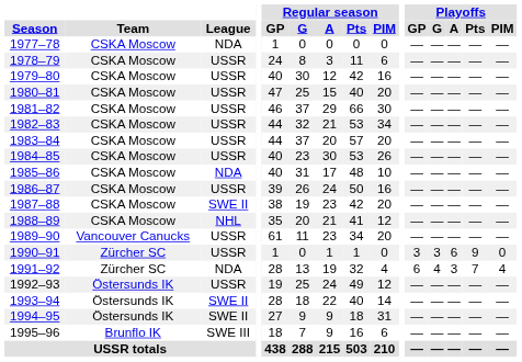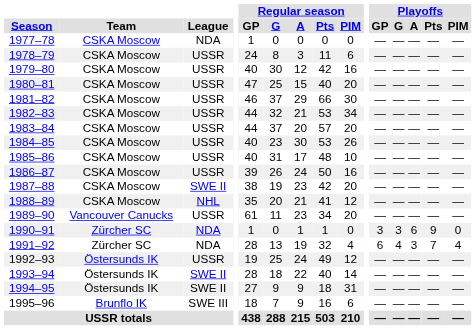 <table border="0" cellpadding="1" cellspacing="0" style="text-align:center; width:40em;">
 <tr style="background:#e0e0e0;">
 <th colspan="3"  bgcolor="#ffffff"> </th>
 <th rowspan="99" bgcolor="#ffffff"> </th>
 <th colspan="5"><a href='#'>Regular season</a></th>
 <th rowspan="99" bgcolor="#ffffff"> </th>
 <th colspan="5"><a href='#'>Playoffs</a></th>
 </tr>
 <tr style="background:#e0e0e0;">
 <th><a href='#'>Season</a></th>
 <th>Team</th>
 <th>League</th>
 <th>GP</th>
 <th><a href='#'>G</a></th>
 <th><a href='#'>A</a></th>
 <th><a href='#'>Pts</a></th>
 <th><a href='#'>PIM</a></th>
 <th>GP</th>
 <th>G</th>
 <th>A</th>
 <th>Pts</th>
 <th>PIM</th>
 </tr>
 <tr>
 <td><a href='#'>1977–78</a></td>
 <td><a href='#'>CSKA Moscow</a></td>
 <td>NDA</td>
 <td>1</td>
 <td>0</td>
 <td>0</td>
 <td>0</td>
 <td>0</td>
 <td>—</td>
 <td>—</td>
 <td>—</td>
 <td>—</td>
 <td>—</td>
 </tr>
 <tr bgcolor="#f0f0f0">
 <td><a href='#'>1978–79</a></td>
 <td>CSKA Moscow</td>
 <td>USSR</td>
 <td>24</td>
 <td>8</td>
 <td>3</td>
 <td>11</td>
 <td>6</td>
 <td>—</td>
 <td>—</td>
 <td>—</td>
 <td>—</td>
 <td>—</td>
 </tr>
 <tr>
 <td><a href='#'>1979–80</a></td>
 <td>CSKA Moscow</td>
 <td>USSR</td>
 <td>40</td>
 <td>30</td>
 <td>12</td>
 <td>42</td>
 <td>16</td>
 <td>—</td>
 <td>—</td>
 <td>—</td>
 <td>—</td>
 <td>—</td>
 </tr>
 <tr bgcolor="#f0f0f0">
 <td><a href='#'>1980–81</a></td>
 <td>CSKA Moscow</td>
 <td>USSR</td>
 <td>47</td>
 <td>25</td>
 <td>15</td>
 <td>40</td>
 <td>20</td>
 <td>—</td>
 <td>—</td>
 <td>—</td>
 <td>—</td>
 <td>—</td>
 </tr>
 <tr>
 <td><a href='#'>1981–82</a></td>
 <td>CSKA Moscow</td>
 <td>USSR</td>
 <td>46</td>
 <td>37</td>
 <td>29</td>
 <td>66</td>
 <td>30</td>
 <td>—</td>
 <td>—</td>
 <td>—</td>
 <td>—</td>
 <td>—</td>
 </tr>
 <tr bgcolor="#f0f0f0">
 <td><a href='#'>1982–83</a></td>
 <td>CSKA Moscow</td>
 <td>USSR</td>
 <td>44</td>
 <td>32</td>
 <td>21</td>
 <td>53</td>
 <td>34</td>
 <td>—</td>
 <td>—</td>
 <td>—</td>
 <td>—</td>
 <td>—</td>
 </tr>
 <tr>
 <td><a href='#'>1983–84</a></td>
 <td>CSKA Moscow</td>
 <td>USSR</td>
 <td>44</td>
 <td>37</td>
 <td>20</td>
 <td>57</td>
 <td>20</td>
 <td>—</td>
 <td>—</td>
 <td>—</td>
 <td>—</td>
 <td>—</td>
 </tr>
 <tr bgcolor="#f0f0f0">
 <td><a href='#'>1984–85</a></td>
 <td>CSKA Moscow</td>
 <td>USSR</td>
 <td>40</td>
 <td>23</td>
 <td>30</td>
 <td>53</td>
 <td>26</td>
 <td>—</td>
 <td>—</td>
 <td>—</td>
 <td>—</td>
 <td>—</td>
 </tr>
 <tr>
 <td><a href='#'>1985–86</a></td>
 <td>CSKA Moscow</td>
-<td><a href='#'>NDA</a></td>
+<td>USSR</td>
 <td>40</td>
 <td>31</td>
 <td>17</td>
 <td>48</td>
 <td>10</td>
 <td>—</td>
 <td>—</td>
 <td>—</td>
 <td>—</td>
 <td>—</td>
 </tr>
 <tr bgcolor="#f0f0f0">
 <td><a href='#'>1986–87</a></td>
 <td>CSKA Moscow</td>
 <td>USSR</td>
 <td>39</td>
 <td>26</td>
 <td>24</td>
 <td>50</td>
 <td>16</td>
 <td>—</td>
 <td>—</td>
 <td>—</td>
 <td>—</td>
 <td>—</td>
 </tr>
 <tr>
 <td><a href='#'>1987–88</a></td>
 <td>CSKA Moscow</td>
 <td><a href='#'>SWE II</a></td>
 <td>38</td>
 <td>19</td>
 <td>23</td>
 <td>42</td>
 <td>20</td>
 <td>—</td>
 <td>—</td>
 <td>—</td>
 <td>—</td>
 <td>—</td>
 </tr>
 <tr bgcolor="#f0f0f0">
 <td><a href='#'>1988–89</a></td>
 <td>CSKA Moscow</td>
 <td><a href='#'>NHL</a></td>
 <td>35</td>
 <td>20</td>
 <td>21</td>
 <td>41</td>
 <td>12</td>
 <td>—</td>
 <td>—</td>
 <td>—</td>
 <td>—</td>
 <td>—</td>
 </tr>
 <tr>
 <td><a href='#'>1989–90</a></td>
 <td><a href='#'>Vancouver Canucks</a></td>
 <td>USSR</td>
 <td>61</td>
 <td>11</td>
 <td>23</td>
 <td>34</td>
 <td>20</td>
 <td>—</td>
 <td>—</td>
 <td>—</td>
 <td>—</td>
 <td>—</td>
 </tr>
 <tr bgcolor="#f0f0f0">
 <td><a href='#'>1990–91</a></td>
 <td><a href='#'>Zürcher SC</a></td>
-<td>USSR</td>
+<td><a href='#'>NDA</a></td>
 <td>1</td>
 <td>0</td>
 <td>1</td>
 <td>1</td>
 <td>0</td>
 <td>3</td>
 <td>3</td>
 <td>6</td>
 <td>9</td>
 <td>0</td>
 </tr>
 <tr>
 <td><a href='#'>1991–92</a></td>
 <td>Zürcher SC</td>
 <td>NDA</td>
 <td>28</td>
 <td>13</td>
 <td>19</td>
 <td>32</td>
 <td>4</td>
 <td>6</td>
 <td>4</td>
 <td>3</td>
 <td>7</td>
 <td>4</td>
 </tr>
 <tr bgcolor="#f0f0f0">
 <td>1992–93</td>
 <td><a href='#'>Östersunds IK</a></td>
 <td>USSR</td>
 <td>19</td>
 <td>25</td>
 <td>24</td>
 <td>49</td>
 <td>12</td>
 <td>—</td>
 <td>—</td>
 <td>—</td>
 <td>—</td>
 <td>—</td>
 </tr>
 <tr>
 <td><a href='#'>1993–94</a></td>
 <td>Östersunds IK</td>
 <td><a href='#'>SWE II</a></td>
 <td>28</td>
 <td>18</td>
 <td>22</td>
 <td>40</td>
 <td>14</td>
 <td>—</td>
 <td>—</td>
 <td>—</td>
 <td>—</td>
 <td>—</td>
 </tr>
 <tr bgcolor="#f0f0f0">
 <td><a href='#'>1994–95</a></td>
 <td>Östersunds IK</td>
 <td>SWE II</td>
 <td>27</td>
 <td>9</td>
 <td>9</td>
 <td>18</td>
 <td>31</td>
 <td>—</td>
 <td>—</td>
 <td>—</td>
 <td>—</td>
 <td>—</td>
 </tr>
 <tr>
 <td>1995–96</td>
 <td><a href='#'>Brunflo IK</a></td>
 <td>SWE III</td>
 <td>18</td>
 <td>7</td>
 <td>9</td>
 <td>16</td>
 <td>6</td>
 <td>—</td>
 <td>—</td>
 <td>—</td>
 <td>—</td>
 <td>—</td>
 </tr>
 <tr bgcolor="#e0e0e0">
 <th colspan="3">USSR totals</th>
 <th>438</th>
 <th>288</th>
 <th>215</th>
 <th>503</th>
 <th>210</th>
 <th>—</th>
 <th>—</th>
 <th>—</th>
 <th>—</th>
 <th>—</th>
 </tr>
 </table>
